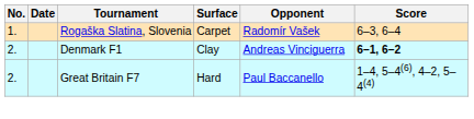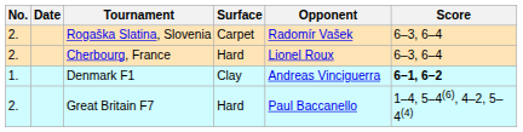 <table class="sortable wikitable" style=font-size:97%>
 <tr>
 <th>No.</th>
 <th>Date</th>
 <th>Tournament</th>
 <th>Surface</th>
 <th width=150>Opponent</th>
 <th width=150>Score</th>
 </tr>
 <tr style="background:moccasin;">
-<td>1.</td>
+<td>2.</td>
 <td></td>
 <td><a href='#'>Rogaška Slatina</a>, Slovenia</td>
 <td>Carpet</td>
 <td> <a href='#'>Radomír Vašek</a></td>
 <td>6–3,  6–4</td>
 </tr>
+<tr style="background:moccasin;">
+<td>2.</td>
+<td></td>
+<td><a href='#'>Cherbourg</a>, France</td>
+<td>Hard</td>
+<td> <a href='#'>Lionel Roux</a></td>
+<td>6–3, 6–4</td>
+</tr>
 <tr style="background:#cffcff;">
-<td>2.</td>
+<td>1.</td>
 <td></td>
 <td>Denmark F1</td>
 <td>Clay</td>
 <td> <a href='#'>Andreas Vinciguerra</a></td>
 <td><strong>6–1, 6–2</strong></td>
 </tr>
 <tr bgcolor=#cffcff>
 <td>2.</td>
 <td></td>
 <td>Great Britain F7</td>
 <td>Hard</td>
 <td> <a href='#'>Paul Baccanello</a></td>
 <td>1–4, 5–4<sup>(6)</sup>, 4–2, 5–4<sup>(4)</sup></td>
 </tr>
 </table>
